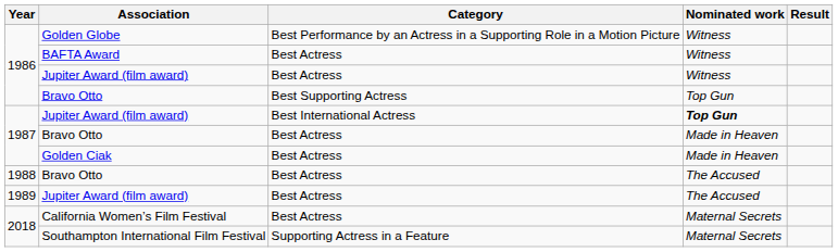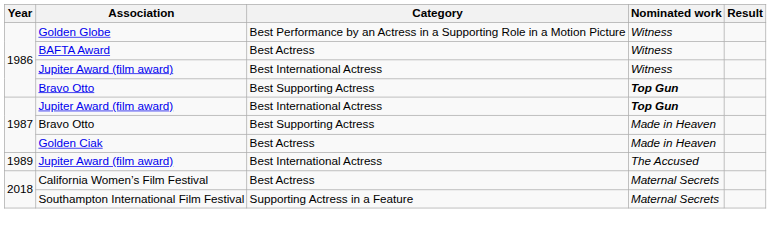 <table class="wikitable sortable">
 <tr>
 <th>Year</th>
 <th>Association</th>
 <th>Category</th>
 <th>Nominated work</th>
 <th>Result</th>
 </tr>
 <tr>
 <td rowspan="4">1986</td>
 <td><a href='#'>Golden Globe</a></td>
 <td>Best Performance by an Actress in a Supporting Role in a Motion Picture</td>
 <td><em>Witness</em></td>
 <td></td>
 </tr>
 <tr>
 <td><a href='#'>BAFTA Award</a></td>
 <td>Best Actress</td>
 <td><em>Witness</em></td>
 <td></td>
 </tr>
 <tr>
 <td><a href='#'>Jupiter Award (film award)</a></td>
-<td>Best Actress</td>
+<td>Best International Actress</td>
 <td><em>Witness</em></td>
 <td></td>
 </tr>
 <tr>
 <td><a href='#'>Bravo Otto</a></td>
 <td>Best Supporting Actress</td>
-<td><em>Top Gun</em></td>
+<td><strong><em>Top Gun</em></strong></td>
 <td></td>
 </tr>
 <tr>
 <td rowspan="3">1987</td>
 <td><a href='#'>Jupiter Award (film award)</a></td>
 <td>Best International Actress</td>
 <td><strong><em>Top Gun</em></strong></td>
 <td></td>
 </tr>
 <tr>
 <td>Bravo Otto</td>
-<td>Best Actress</td>
+<td>Best Supporting Actress</td>
 <td><em>Made in Heaven</em></td>
 <td></td>
 </tr>
 <tr>
 <td><a href='#'>Golden Ciak</a></td>
 <td>Best Actress</td>
 <td><em>Made in Heaven</em></td>
 <td></td>
 </tr>
 <tr>
-<td>1988</td>
-<td>Bravo Otto</td>
-<td>Best Actress</td>
-<td><em>The Accused</em></td>
-<td></td>
-</tr>
-<tr>
 <td>1989</td>
 <td><a href='#'>Jupiter Award (film award)</a></td>
-<td>Best Actress</td>
+<td>Best International Actress</td>
 <td><em>The Accused</em></td>
 <td></td>
 </tr>
 <tr>
 <td rowspan="2">2018</td>
 <td>California Women’s Film Festival</td>
 <td>Best Actress</td>
 <td><em>Maternal Secrets</em></td>
 <td></td>
 </tr>
 <tr>
 <td>Southampton International Film Festival</td>
 <td>Supporting Actress in a Feature</td>
 <td><em>Maternal Secrets</em></td>
 <td></td>
 </tr>
 </table>
